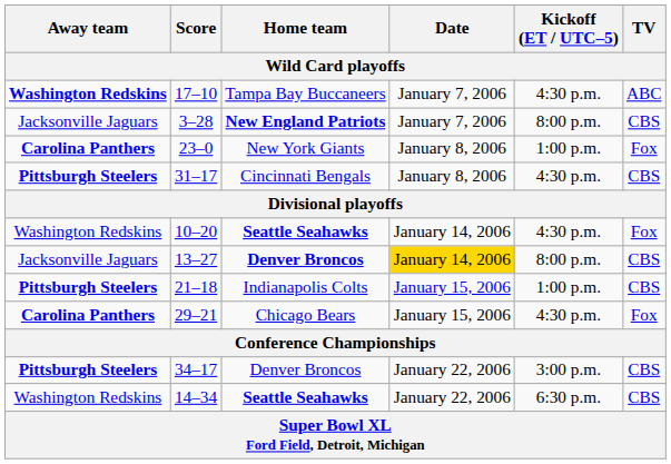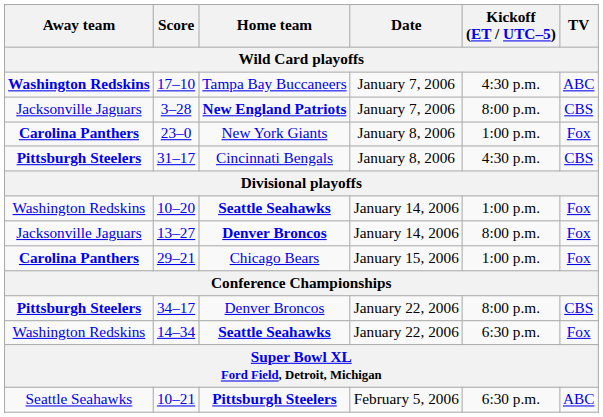 <table class="wikitable" style="font-size:92%; text-align:center;">
 <tr>
 <th>Away team</th>
 <th>Score</th>
 <th>Home team</th>
 <th>Date</th>
 <th>Kickoff<br>(<a href='#'>ET</a> / <a href='#'>UTC–5</a>)</th>
 <th>TV</th>
 </tr>
 <tr>
 <th colspan="6">Wild Card playoffs</th>
 </tr>
 <tr>
 <td><strong><a href='#'>Washington Redskins</a></strong></td>
 <td><a href='#'>17–10</a></td>
 <td><a href='#'>Tampa Bay Buccaneers</a></td>
 <td>January 7, 2006</td>
 <td>4:30 p.m.</td>
 <td><a href='#'>ABC</a></td>
 </tr>
 <tr>
 <td><a href='#'>Jacksonville Jaguars</a></td>
 <td><a href='#'>3–28</a></td>
 <td><strong><a href='#'>New England Patriots</a></strong></td>
 <td>January 7, 2006</td>
 <td>8:00 p.m.</td>
 <td><a href='#'>CBS</a></td>
 </tr>
 <tr>
 <td><strong><a href='#'>Carolina Panthers</a></strong></td>
 <td><a href='#'>23–0</a></td>
 <td><a href='#'>New York Giants</a></td>
 <td>January 8, 2006</td>
 <td>1:00 p.m.</td>
 <td><a href='#'>Fox</a></td>
 </tr>
 <tr>
 <td><strong><a href='#'>Pittsburgh Steelers</a></strong></td>
 <td><a href='#'>31–17</a></td>
 <td><a href='#'>Cincinnati Bengals</a></td>
 <td>January 8, 2006</td>
 <td>4:30 p.m.</td>
 <td><a href='#'>CBS</a></td>
 </tr>
 <tr>
 <th colspan="6">Divisional playoffs</th>
 </tr>
 <tr>
 <td><a href='#'>Washington Redskins</a></td>
 <td><a href='#'>10–20</a></td>
 <td><strong><a href='#'>Seattle Seahawks</a></strong></td>
 <td>January 14, 2006</td>
-<td>4:30 p.m.</td>
+<td>1:00 p.m.</td>
 <td><a href='#'>Fox</a></td>
 </tr>
 <tr>
 <td><a href='#'>Jacksonville Jaguars</a></td>
 <td><a href='#'>13–27</a></td>
 <td><strong><a href='#'>Denver Broncos</a></strong></td>
-<td style="background: gold;">January 14, 2006</td>
+<td>January 14, 2006</td>
 <td>8:00 p.m.</td>
-<td><a href='#'>CBS</a></td>
-</tr>
-<tr>
-<td><strong><a href='#'>Pittsburgh Steelers</a></strong></td>
-<td><a href='#'>21–18</a></td>
-<td><a href='#'>Indianapolis Colts</a></td>
-<td><a href='#'>January 15, 2006</a></td>
-<td>1:00 p.m.</td>
-<td><a href='#'>CBS</a></td>
+<td><a href='#'>Fox</a></td>
 </tr>
 <tr>
 <td><strong><a href='#'>Carolina Panthers</a></strong></td>
 <td><a href='#'>29–21</a></td>
 <td><a href='#'>Chicago Bears</a></td>
 <td>January 15, 2006</td>
-<td>4:30 p.m.</td>
+<td>1:00 p.m.</td>
 <td><a href='#'>Fox</a></td>
 </tr>
 <tr>
 <th colspan="6">Conference Championships</th>
 </tr>
 <tr>
 <td><strong><a href='#'>Pittsburgh Steelers</a></strong></td>
 <td><a href='#'>34–17</a></td>
 <td><a href='#'>Denver Broncos</a></td>
 <td>January 22, 2006</td>
-<td>3:00 p.m.</td>
+<td>8:00 p.m.</td>
 <td><a href='#'>CBS</a></td>
 </tr>
 <tr>
 <td><a href='#'>Washington Redskins</a></td>
 <td><a href='#'>14–34</a></td>
 <td><strong><a href='#'>Seattle Seahawks</a></strong></td>
 <td>January 22, 2006</td>
 <td>6:30 p.m.</td>
-<td><a href='#'>CBS</a></td>
+<td><a href='#'>Fox</a></td>
 </tr>
 <tr>
 <th colspan="6"><a href='#'>Super Bowl XL</a><br><small><a href='#'>Ford Field</a>, Detroit, Michigan</small></th>
 </tr>
+<tr>
+<td><a href='#'>Seattle Seahawks</a></td>
+<td><a href='#'>10–21</a></td>
+<td><strong><a href='#'>Pittsburgh Steelers</a></strong></td>
+<td>February 5, 2006</td>
+<td>6:30 p.m.</td>
+<td><a href='#'>ABC</a></td>
+</tr>
 </table>
